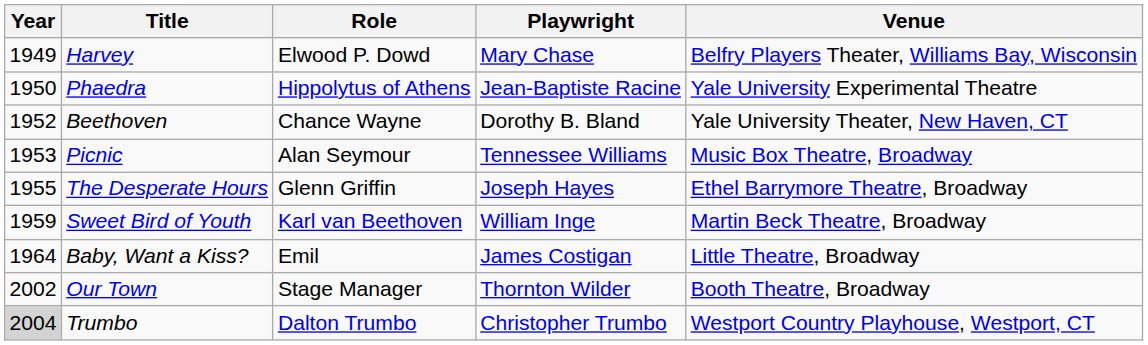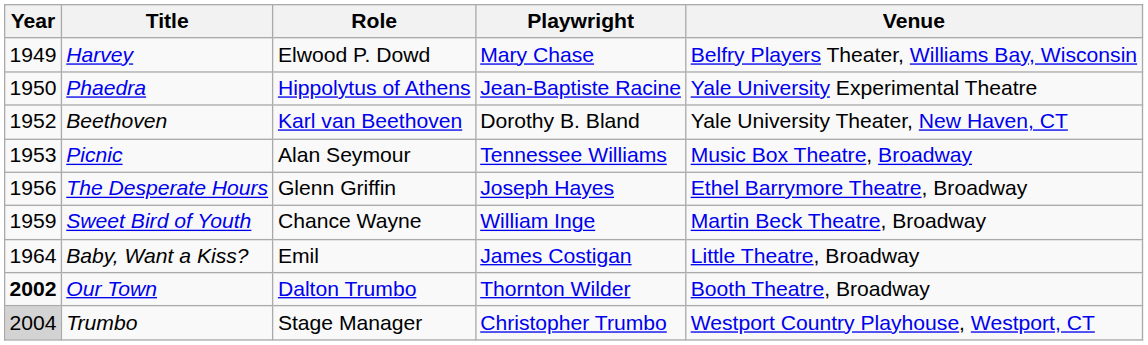 <table class="wikitable sortable">
 <tr>
 <th>Year</th>
 <th>Title</th>
 <th>Role</th>
 <th>Playwright</th>
 <th>Venue</th>
 </tr>
 <tr>
 <td>1949</td>
 <td><em><a href='#'>Harvey</a></em></td>
 <td>Elwood P. Dowd</td>
 <td><a href='#'>Mary Chase</a></td>
 <td><a href='#'>Belfry Players</a> Theater, <a href='#'>Williams Bay, Wisconsin</a></td>
 </tr>
 <tr>
 <td>1950</td>
 <td><em><a href='#'>Phaedra</a></em></td>
 <td><a href='#'>Hippolytus of Athens</a></td>
 <td><a href='#'>Jean-Baptiste Racine</a></td>
 <td><a href='#'>Yale University</a> Experimental Theatre</td>
 </tr>
 <tr>
 <td>1952</td>
 <td><em>Beethoven</em></td>
-<td>Chance Wayne</td>
+<td><a href='#'>Karl van Beethoven</a></td>
 <td>Dorothy B. Bland</td>
 <td>Yale University Theater, <a href='#'>New Haven, CT</a></td>
 </tr>
 <tr>
 <td>1953</td>
 <td><em><a href='#'>Picnic</a></em></td>
 <td>Alan Seymour</td>
 <td><a href='#'>Tennessee Williams</a></td>
 <td><a href='#'>Music Box Theatre</a>, <a href='#'>Broadway</a></td>
 </tr>
 <tr>
-<td>1955</td>
+<td>1956</td>
 <td data-sort-value="Desperate Hours, The"><em><a href='#'>The Desperate Hours</a></em></td>
 <td>Glenn Griffin</td>
 <td><a href='#'>Joseph Hayes</a></td>
 <td><a href='#'>Ethel Barrymore Theatre</a>, Broadway</td>
 </tr>
 <tr>
 <td>1959</td>
 <td><em><a href='#'>Sweet Bird of Youth</a></em></td>
-<td><a href='#'>Karl van Beethoven</a></td>
+<td>Chance Wayne</td>
 <td><a href='#'>William Inge</a></td>
 <td><a href='#'>Martin Beck Theatre</a>, Broadway</td>
 </tr>
 <tr>
 <td>1964</td>
 <td><em>Baby, Want a Kiss?</em></td>
 <td>Emil</td>
 <td><a href='#'>James Costigan</a></td>
 <td><a href='#'>Little Theatre</a>, Broadway</td>
 </tr>
 <tr>
-<td>2002</td>
+<td><strong>2002</strong></td>
 <td><em><a href='#'>Our Town</a></em></td>
-<td>Stage Manager</td>
+<td><a href='#'>Dalton Trumbo</a></td>
 <td><a href='#'>Thornton Wilder</a></td>
 <td><a href='#'>Booth Theatre</a>, Broadway</td>
 </tr>
 <tr>
 <td style="background: lightgrey;">2004</td>
 <td><em>Trumbo</em></td>
-<td><a href='#'>Dalton Trumbo</a></td>
+<td>Stage Manager</td>
 <td><a href='#'>Christopher Trumbo</a></td>
 <td><a href='#'>Westport Country Playhouse</a>, <a href='#'>Westport, CT</a></td>
 </tr>
 </table>
